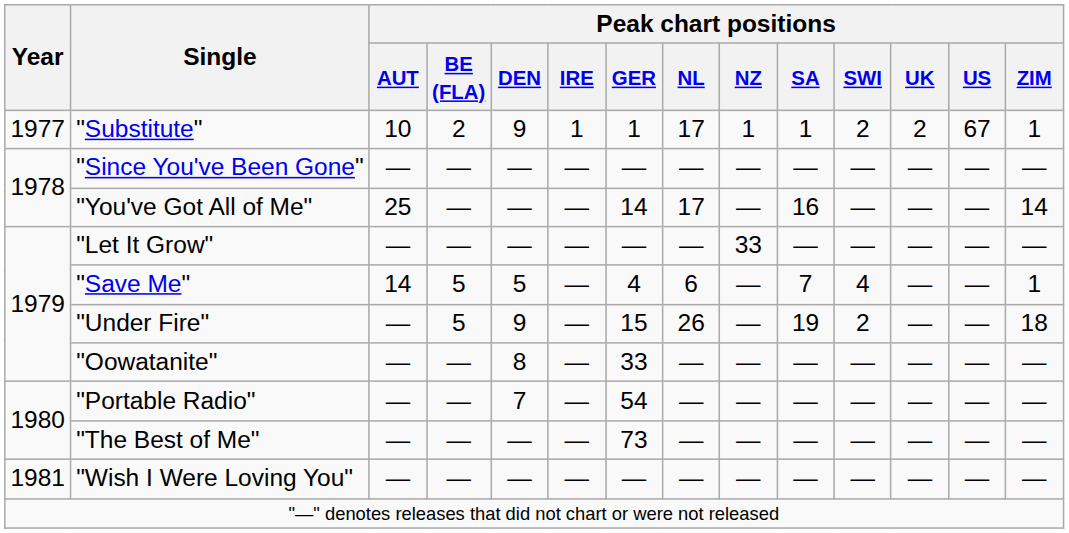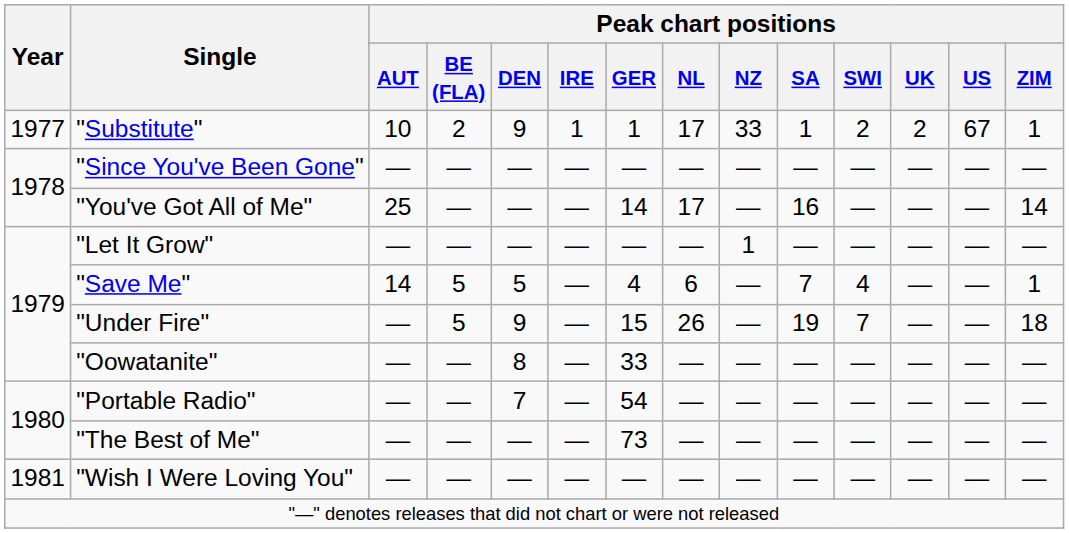 <table class="wikitable" style="text-align:center">
 <tr>
 <th rowspan="2">Year</th>
 <th rowspan="2">Single</th>
 <th colspan="12">Peak chart positions</th>
 </tr>
 <tr>
 <th width=30><small><a href='#'>AUT</a></small><br></th>
 <th width=30><small><a href='#'>BE (FLA)</a></small><br></th>
 <th width=30><small><a href='#'>DEN</a></small><br></th>
 <th width=30><small><a href='#'>IRE</a></small><br></th>
 <th width=30><small><a href='#'>GER</a></small><br></th>
 <th width=30><small><a href='#'>NL</a></small><br></th>
 <th width=30><small><a href='#'>NZ</a></small><br></th>
 <th width=30><small><a href='#'>SA</a></small><br></th>
 <th width=30><small><a href='#'>SWI</a></small><br></th>
 <th width=30><small><a href='#'>UK</a></small><br></th>
 <th width=30><small><a href='#'>US</a></small><br></th>
 <th width=30><small><a href='#'>ZIM</a></small><br></th>
 </tr>
 <tr>
 <td>1977</td>
 <td align="left">"<a href='#'>Substitute</a>"</td>
 <td>10</td>
 <td>2</td>
 <td>9</td>
 <td>1</td>
 <td>1</td>
 <td>17</td>
-<td>1</td>
+<td>33</td>
 <td>1</td>
 <td>2</td>
 <td>2</td>
 <td>67</td>
 <td>1</td>
 </tr>
 <tr>
 <td rowspan="2">1978</td>
 <td align="left">"<a href='#'>Since You've Been Gone</a>"</td>
 <td>—</td>
 <td>—</td>
 <td>—</td>
 <td>—</td>
 <td>—</td>
 <td>—</td>
 <td>—</td>
 <td>—</td>
 <td>—</td>
 <td>—</td>
 <td>—</td>
 <td>—</td>
 </tr>
 <tr>
 <td align="left">"You've Got All of Me"</td>
 <td>25</td>
 <td>—</td>
 <td>—</td>
 <td>—</td>
 <td>14</td>
 <td>17</td>
 <td>—</td>
 <td>16</td>
 <td>—</td>
 <td>—</td>
 <td>—</td>
 <td>14</td>
 </tr>
 <tr>
 <td rowspan="4">1979</td>
 <td align="left">"Let It Grow"</td>
 <td>—</td>
 <td>—</td>
 <td>—</td>
 <td>—</td>
 <td>—</td>
 <td>—</td>
-<td>33</td>
+<td>1</td>
 <td>—</td>
 <td>—</td>
 <td>—</td>
 <td>—</td>
 <td>—</td>
 </tr>
 <tr>
 <td align="left">"<a href='#'>Save Me</a>"</td>
 <td>14</td>
 <td>5</td>
 <td>5</td>
 <td>—</td>
 <td>4</td>
 <td>6</td>
 <td>—</td>
 <td>7</td>
 <td>4</td>
 <td>—</td>
 <td>—</td>
 <td>1</td>
 </tr>
 <tr>
 <td align="left">"Under Fire"</td>
 <td>—</td>
 <td>5</td>
 <td>9</td>
 <td>—</td>
 <td>15</td>
 <td>26</td>
 <td>—</td>
 <td>19</td>
-<td>2</td>
+<td>7</td>
 <td>—</td>
 <td>—</td>
 <td>18</td>
 </tr>
 <tr>
 <td align="left">"Oowatanite"</td>
 <td>—</td>
 <td>—</td>
 <td>8</td>
 <td>—</td>
 <td>33</td>
 <td>—</td>
 <td>—</td>
 <td>—</td>
 <td>—</td>
 <td>—</td>
 <td>—</td>
 <td>—</td>
 </tr>
 <tr>
 <td rowspan="2">1980</td>
 <td align="left">"Portable Radio"</td>
 <td>—</td>
 <td>—</td>
 <td>7</td>
 <td>—</td>
 <td>54</td>
 <td>—</td>
 <td>—</td>
 <td>—</td>
 <td>—</td>
 <td>—</td>
 <td>—</td>
 <td>—</td>
 </tr>
 <tr>
 <td align="left">"The Best of Me"</td>
 <td>—</td>
 <td>—</td>
 <td>—</td>
 <td>—</td>
 <td>73</td>
 <td>—</td>
 <td>—</td>
 <td>—</td>
 <td>—</td>
 <td>—</td>
 <td>—</td>
 <td>—</td>
 </tr>
 <tr>
 <td>1981</td>
 <td align="left">"Wish I Were Loving You"</td>
 <td>—</td>
 <td>—</td>
 <td>—</td>
 <td>—</td>
 <td>—</td>
 <td>—</td>
 <td>—</td>
 <td>—</td>
 <td>—</td>
 <td>—</td>
 <td>—</td>
 <td>—</td>
 </tr>
 <tr>
 <td colspan="14" style="font-size:9pt">"—" denotes releases that did not chart or were not released</td>
 </tr>
 </table>
